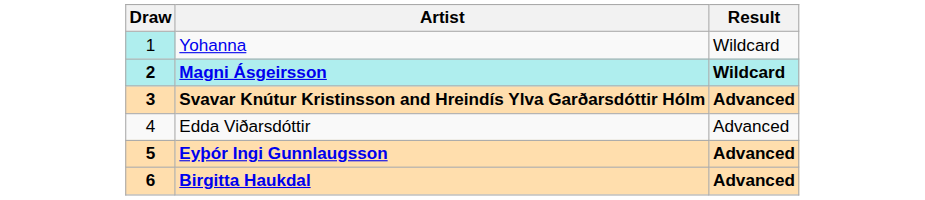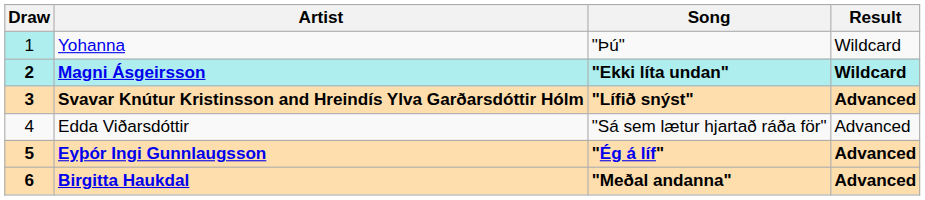 <table class="sortable wikitable" style="margin: 1em auto 1em auto; text-align:center">
 <tr>
 <th>Draw</th>
 <th>Artist</th>
+<th>Song</th>
 <th>Result</th>
 </tr>
 <tr>
 <td style="background: paleturquoise;">1</td>
 <td align="left"><a href='#'>Yohanna</a></td>
+<td align="left">"Þú"</td>
 <td align="left">Wildcard</td>
 </tr>
 <tr style="font-weight:bold; background:paleturquoise;">
 <td>2</td>
 <td align="left"><a href='#'>Magni Ásgeirsson</a></td>
+<td align="left">"Ekki líta undan"</td>
 <td align="left">Wildcard</td>
 </tr>
 <tr style="font-weight:bold; background:navajowhite;">
 <td>3</td>
 <td align="left">Svavar Knútur Kristinsson and Hreindís Ylva Garðarsdóttir Hólm</td>
+<td align="left">"Lífið snýst"</td>
 <td align="left">Advanced</td>
 </tr>
 <tr>
 <td>4</td>
 <td align="left">Edda Viðarsdóttir</td>
+<td align="left">"Sá sem lætur hjartað ráða för"</td>
 <td align="left">Advanced</td>
 </tr>
 <tr style="font-weight:bold; background:navajowhite;">
 <td>5</td>
 <td align="left"><a href='#'>Eyþór Ingi Gunnlaugsson</a></td>
+<td align="left">"<a href='#'>Ég á líf</a>"</td>
 <td align="left">Advanced</td>
 </tr>
 <tr style="font-weight:bold; background:navajowhite;">
 <td>6</td>
 <td align="left"><a href='#'>Birgitta Haukdal</a></td>
+<td align="left">"Meðal andanna"</td>
 <td align="left">Advanced</td>
 </tr>
 </table>
